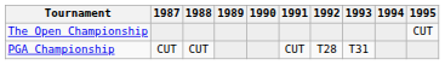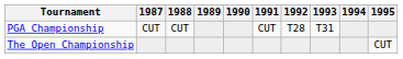 <table class="wikitable" style="font-size:95%;text-align:center;">
 <tr>
 <th>Tournament</th>
 <th>1987</th>
 <th>1988</th>
 <th>1989</th>
 <th>1990</th>
 <th>1991</th>
 <th>1992</th>
 <th>1993</th>
 <th>1994</th>
 <th>1995</th>
 </tr>
 <tr>
+<td align=left><a href='#'>PGA Championship</a></td>
+<td>CUT</td>
+<td>CUT</td>
+<td style="background:#eeeeee;"></td>
+<td style="background:#eeeeee;"></td>
+<td>CUT</td>
+<td>T28</td>
+<td>T31</td>
+<td style="background:#eeeeee;"></td>
+<td style="background:#eeeeee;"></td>
+</tr>
+<tr>
 <td align=left><a href='#'>The Open Championship</a></td>
 <td style="background:#eeeeee;"></td>
 <td style="background:#eeeeee;"></td>
 <td style="background:#eeeeee;"></td>
 <td style="background:#eeeeee;"></td>
 <td style="background:#eeeeee;"></td>
 <td style="background:#eeeeee;"></td>
 <td style="background:#eeeeee;"></td>
 <td style="background:#eeeeee;"></td>
 <td>CUT</td>
 </tr>
-<tr>
-<td align=left><a href='#'>PGA Championship</a></td>
-<td>CUT</td>
-<td>CUT</td>
-<td style="background:#eeeeee;"></td>
-<td style="background:#eeeeee;"></td>
-<td>CUT</td>
-<td>T28</td>
-<td>T31</td>
-<td style="background:#eeeeee;"></td>
-<td style="background:#eeeeee;"></td>
-</tr>
 </table>
